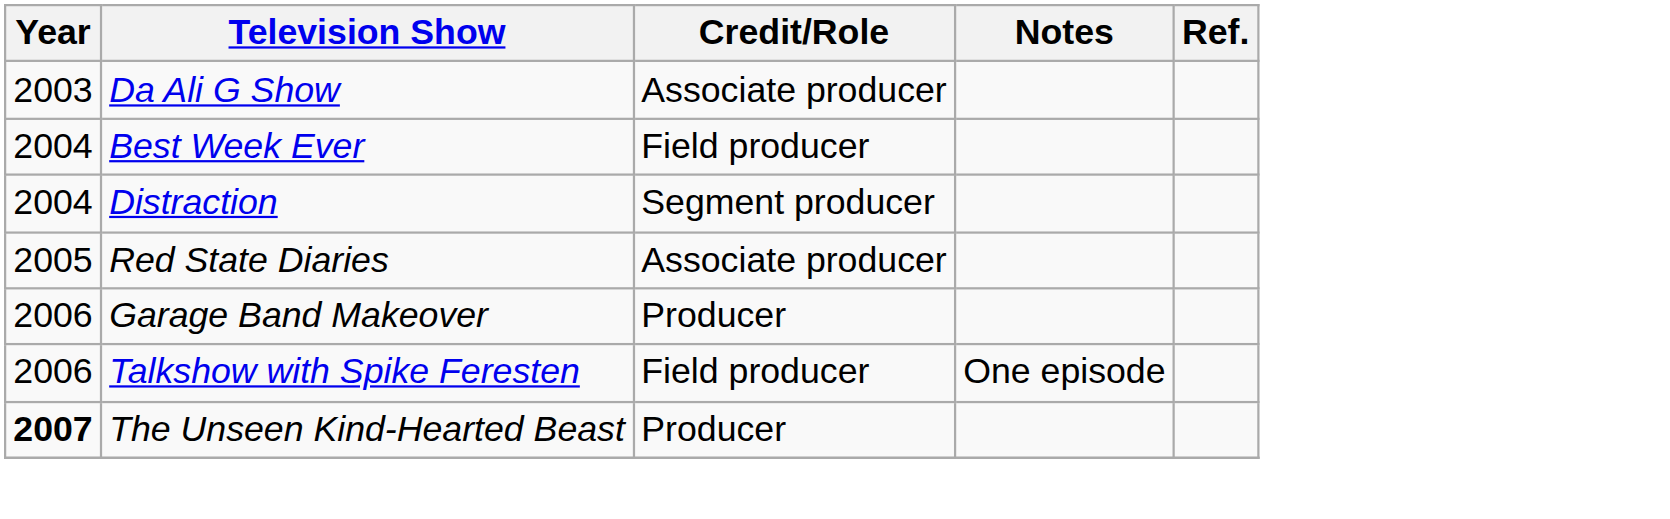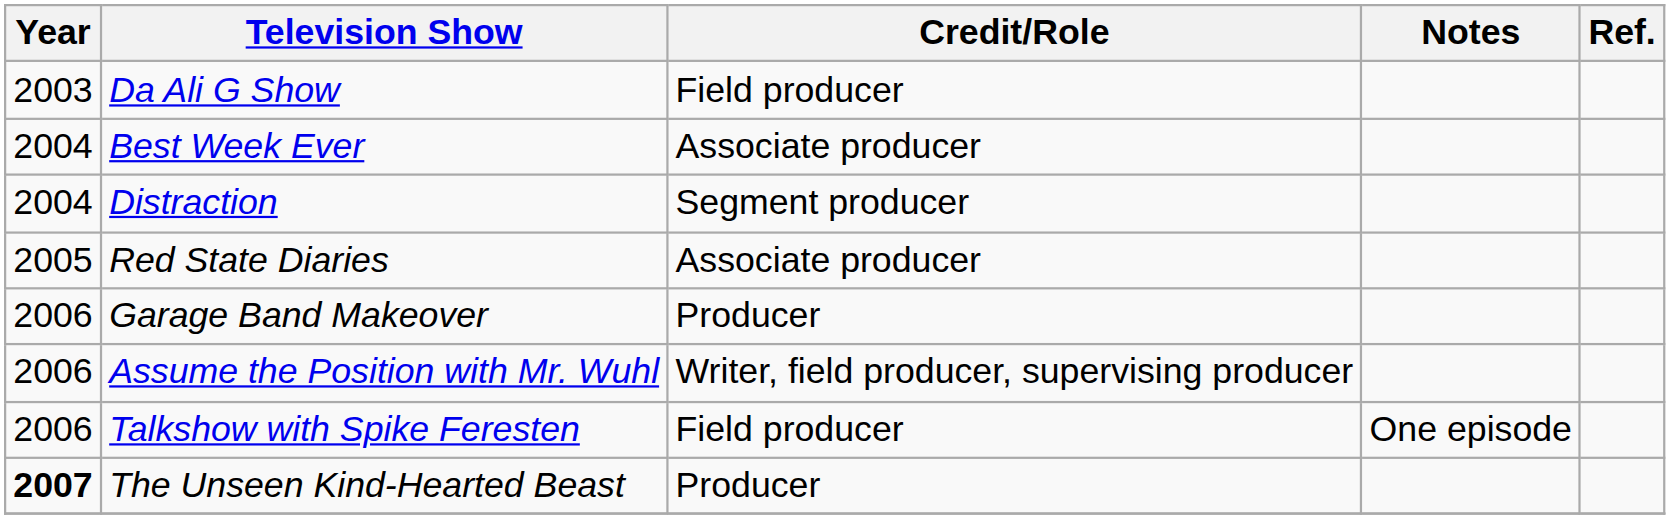 <table class="wikitable sortable">
 <tr>
 <th>Year</th>
 <th><a href='#'>Television Show</a></th>
 <th>Credit/Role</th>
 <th>Notes</th>
 <th>Ref.</th>
 </tr>
 <tr>
 <td>2003</td>
 <td><em><a href='#'>Da Ali G Show</a></em></td>
-<td>Associate producer</td>
+<td>Field producer</td>
 <td></td>
 <td></td>
 </tr>
 <tr>
 <td>2004</td>
 <td><em><a href='#'>Best Week Ever</a></em></td>
-<td>Field producer</td>
+<td>Associate producer</td>
 <td></td>
 <td></td>
 </tr>
 <tr>
 <td>2004</td>
 <td><em><a href='#'>Distraction</a></em></td>
 <td>Segment producer</td>
 <td></td>
 <td></td>
 </tr>
 <tr>
 <td>2005</td>
 <td><em>Red State Diaries</em></td>
 <td>Associate producer</td>
 <td></td>
 <td></td>
 </tr>
 <tr>
 <td>2006</td>
 <td><em>Garage Band Makeover</em></td>
 <td>Producer</td>
 <td></td>
 <td></td>
 </tr>
 <tr>
 <td>2006</td>
+<td><em><a href='#'>Assume the Position with Mr. Wuhl</a></em></td>
+<td>Writer, field producer, supervising producer</td>
+<td></td>
+<td></td>
+</tr>
+<tr>
+<td>2006</td>
 <td><em><a href='#'>Talkshow with Spike Feresten</a></em></td>
 <td>Field producer</td>
 <td>One episode</td>
 <td></td>
 </tr>
 <tr>
 <td><strong>2007</strong></td>
 <td><em>The Unseen Kind-Hearted Beast</em></td>
 <td>Producer</td>
 <td></td>
 <td></td>
 </tr>
 <tr>
 </tr>
 </table>
